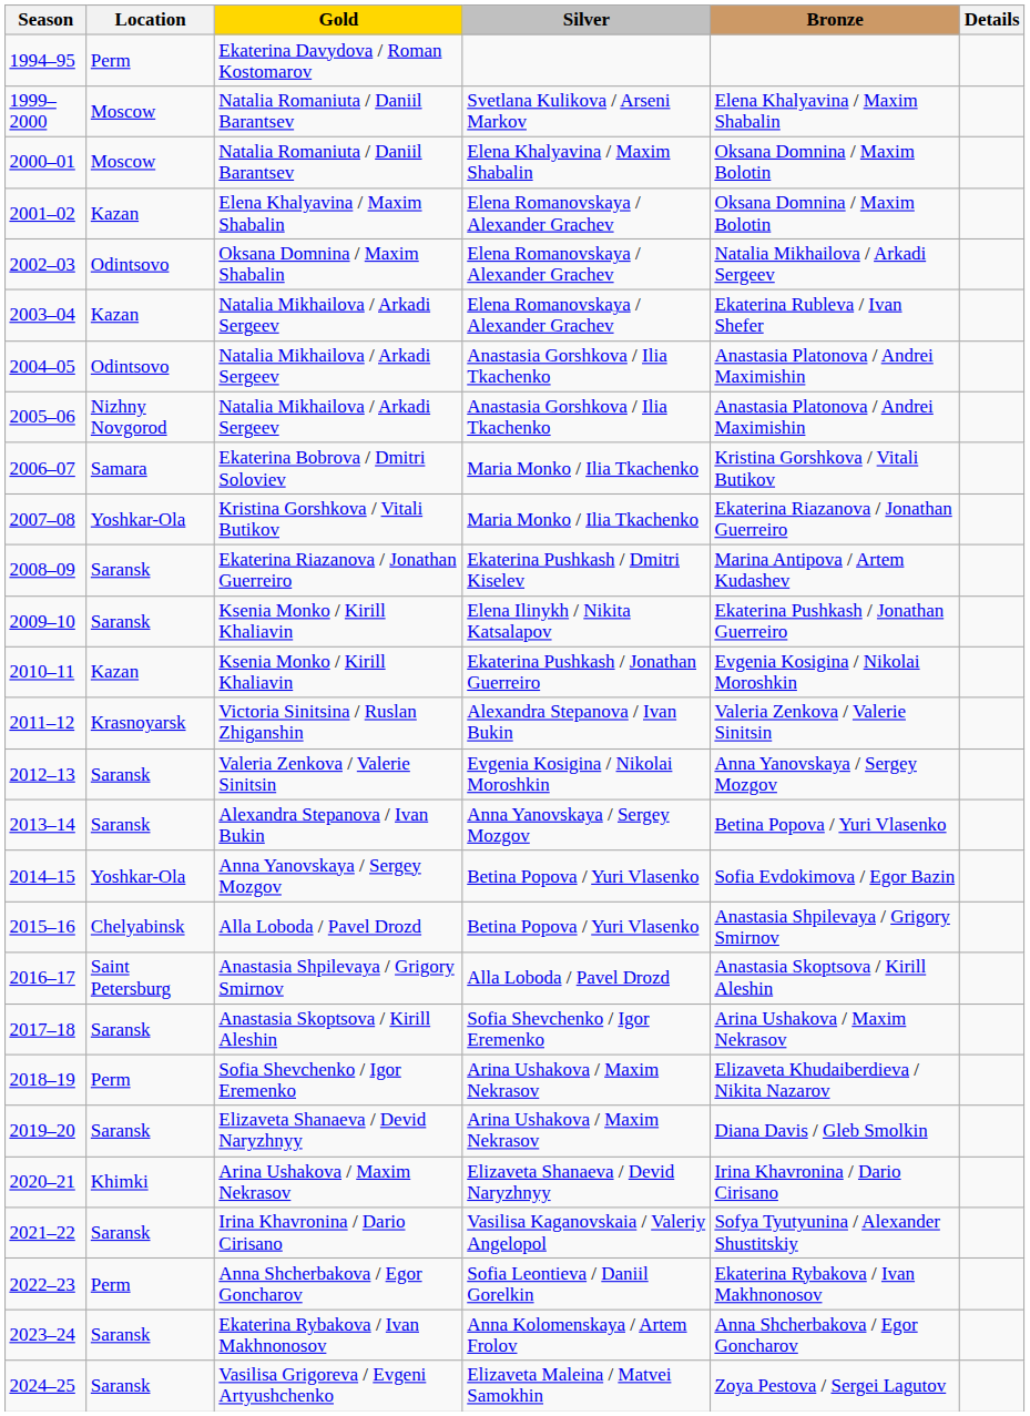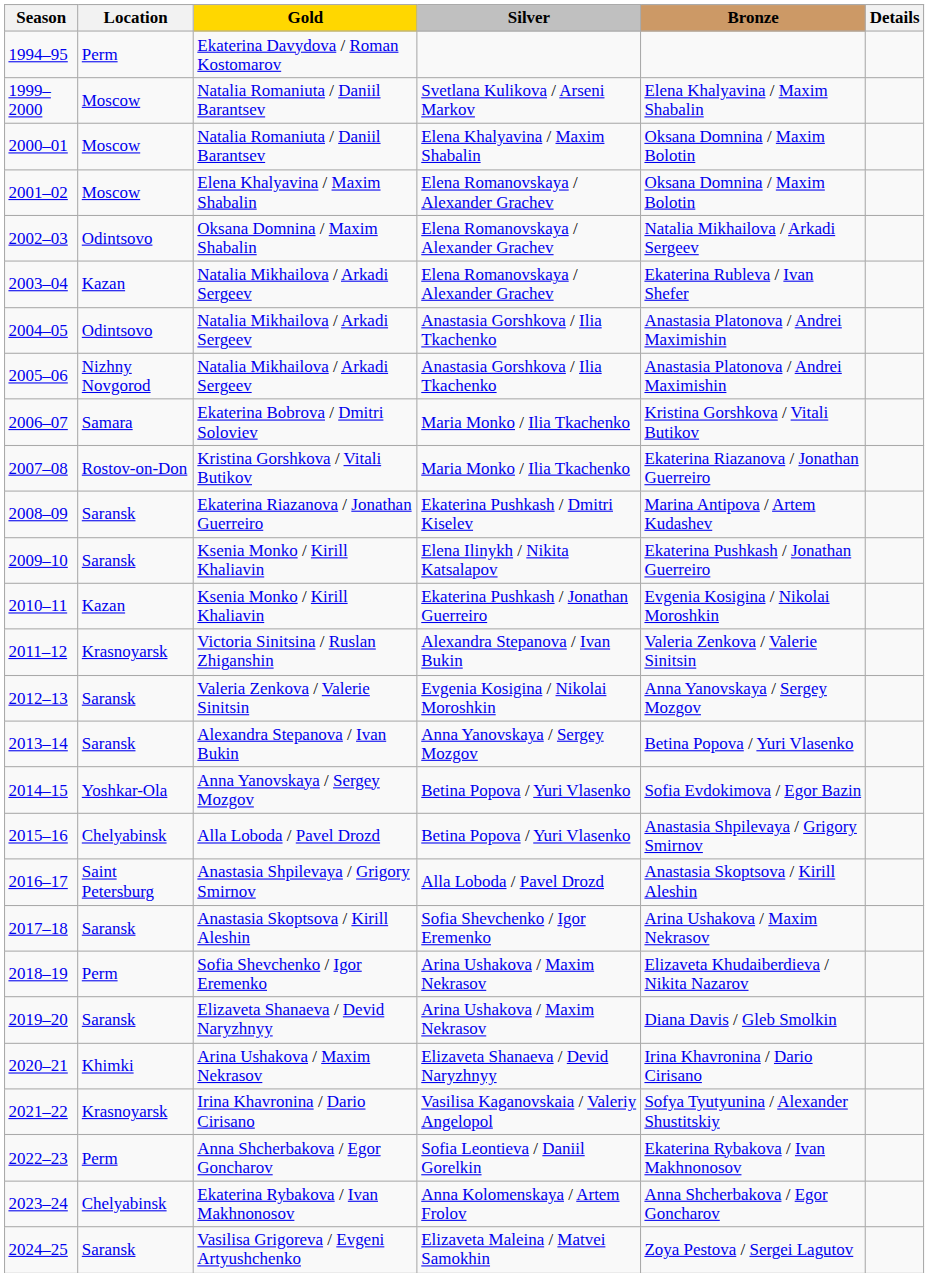 <table class="wikitable">
 <tr>
 <th>Season</th>
 <th>Location</th>
 <td align=center bgcolor=gold><strong>Gold</strong></td>
 <td align=center bgcolor=silver><strong>Silver</strong></td>
 <td align=center bgcolor=cc9966><strong>Bronze</strong></td>
 <th>Details</th>
 </tr>
 <tr>
 <td><a href='#'>1994–95</a></td>
 <td><a href='#'>Perm</a></td>
 <td><a href='#'>Ekaterina Davydova</a> / <a href='#'>Roman Kostomarov</a></td>
 <td></td>
 <td></td>
 <td></td>
 </tr>
 <tr>
 <td><a href='#'>1999–2000</a></td>
 <td><a href='#'>Moscow</a></td>
 <td><a href='#'>Natalia Romaniuta</a> / <a href='#'>Daniil Barantsev</a></td>
 <td><a href='#'>Svetlana Kulikova</a> / <a href='#'>Arseni Markov</a></td>
 <td><a href='#'>Elena Khalyavina</a> / <a href='#'>Maxim Shabalin</a></td>
 <td></td>
 </tr>
 <tr>
 <td><a href='#'>2000–01</a></td>
 <td><a href='#'>Moscow</a></td>
 <td><a href='#'>Natalia Romaniuta</a> / <a href='#'>Daniil Barantsev</a></td>
 <td><a href='#'>Elena Khalyavina</a> / <a href='#'>Maxim Shabalin</a></td>
 <td><a href='#'>Oksana Domnina</a> / <a href='#'>Maxim Bolotin</a></td>
 <td></td>
 </tr>
 <tr>
 <td><a href='#'>2001–02</a></td>
-<td><a href='#'>Kazan</a></td>
+<td><a href='#'>Moscow</a></td>
 <td><a href='#'>Elena Khalyavina</a> / <a href='#'>Maxim Shabalin</a></td>
 <td><a href='#'>Elena Romanovskaya</a> / <a href='#'>Alexander Grachev</a></td>
 <td><a href='#'>Oksana Domnina</a> / <a href='#'>Maxim Bolotin</a></td>
 <td></td>
 </tr>
 <tr>
 <td><a href='#'>2002–03</a></td>
 <td><a href='#'>Odintsovo</a></td>
 <td><a href='#'>Oksana Domnina</a> / <a href='#'>Maxim Shabalin</a></td>
 <td><a href='#'>Elena Romanovskaya</a> / <a href='#'>Alexander Grachev</a></td>
 <td><a href='#'>Natalia Mikhailova</a> / <a href='#'>Arkadi Sergeev</a></td>
 <td></td>
 </tr>
 <tr>
 <td><a href='#'>2003–04</a></td>
 <td><a href='#'>Kazan</a></td>
 <td><a href='#'>Natalia Mikhailova</a> / <a href='#'>Arkadi Sergeev</a></td>
 <td><a href='#'>Elena Romanovskaya</a> / <a href='#'>Alexander Grachev</a></td>
 <td><a href='#'>Ekaterina Rubleva</a> / <a href='#'>Ivan Shefer</a></td>
 <td></td>
 </tr>
 <tr>
 <td><a href='#'>2004–05</a></td>
 <td><a href='#'>Odintsovo</a></td>
 <td><a href='#'>Natalia Mikhailova</a> / <a href='#'>Arkadi Sergeev</a></td>
 <td><a href='#'>Anastasia Gorshkova</a> / <a href='#'>Ilia Tkachenko</a></td>
 <td><a href='#'>Anastasia Platonova</a> / <a href='#'>Andrei Maximishin</a></td>
 <td></td>
 </tr>
 <tr>
 <td><a href='#'>2005–06</a></td>
 <td><a href='#'>Nizhny Novgorod</a></td>
 <td><a href='#'>Natalia Mikhailova</a> / <a href='#'>Arkadi Sergeev</a></td>
 <td><a href='#'>Anastasia Gorshkova</a> / <a href='#'>Ilia Tkachenko</a></td>
 <td><a href='#'>Anastasia Platonova</a> / <a href='#'>Andrei Maximishin</a></td>
 <td></td>
 </tr>
 <tr>
 <td><a href='#'>2006–07</a></td>
 <td><a href='#'>Samara</a></td>
 <td><a href='#'>Ekaterina Bobrova</a> / <a href='#'>Dmitri Soloviev</a></td>
 <td><a href='#'>Maria Monko</a> / <a href='#'>Ilia Tkachenko</a></td>
 <td><a href='#'>Kristina Gorshkova</a> / <a href='#'>Vitali Butikov</a></td>
 <td></td>
 </tr>
 <tr>
 <td><a href='#'>2007–08</a></td>
-<td><a href='#'>Yoshkar-Ola</a></td>
+<td><a href='#'>Rostov-on-Don</a></td>
 <td><a href='#'>Kristina Gorshkova</a> / <a href='#'>Vitali Butikov</a></td>
 <td><a href='#'>Maria Monko</a> / <a href='#'>Ilia Tkachenko</a></td>
 <td><a href='#'>Ekaterina Riazanova</a> / <a href='#'>Jonathan Guerreiro</a></td>
 <td></td>
 </tr>
 <tr>
 <td><a href='#'>2008–09</a></td>
 <td><a href='#'>Saransk</a></td>
 <td><a href='#'>Ekaterina Riazanova</a> / <a href='#'>Jonathan Guerreiro</a></td>
 <td><a href='#'>Ekaterina Pushkash</a> / <a href='#'>Dmitri Kiselev</a></td>
 <td><a href='#'>Marina Antipova</a> / <a href='#'>Artem Kudashev</a></td>
 <td></td>
 </tr>
 <tr>
 <td><a href='#'>2009–10</a></td>
 <td><a href='#'>Saransk</a></td>
 <td><a href='#'>Ksenia Monko</a> / <a href='#'>Kirill Khaliavin</a></td>
 <td><a href='#'>Elena Ilinykh</a> / <a href='#'>Nikita Katsalapov</a></td>
 <td><a href='#'>Ekaterina Pushkash</a> / <a href='#'>Jonathan Guerreiro</a></td>
 <td></td>
 </tr>
 <tr>
 <td><a href='#'>2010–11</a></td>
 <td><a href='#'>Kazan</a></td>
 <td><a href='#'>Ksenia Monko</a> / <a href='#'>Kirill Khaliavin</a></td>
 <td><a href='#'>Ekaterina Pushkash</a> / <a href='#'>Jonathan Guerreiro</a></td>
 <td><a href='#'>Evgenia Kosigina</a> / <a href='#'>Nikolai Moroshkin</a></td>
 <td></td>
 </tr>
 <tr>
 <td><a href='#'>2011–12</a></td>
 <td><a href='#'>Krasnoyarsk</a></td>
 <td><a href='#'>Victoria Sinitsina</a> / <a href='#'>Ruslan Zhiganshin</a></td>
 <td><a href='#'>Alexandra Stepanova</a> / <a href='#'>Ivan Bukin</a></td>
 <td><a href='#'>Valeria Zenkova</a> / <a href='#'>Valerie Sinitsin</a></td>
 <td></td>
 </tr>
 <tr>
 <td><a href='#'>2012–13</a></td>
 <td><a href='#'>Saransk</a></td>
 <td><a href='#'>Valeria Zenkova</a> / <a href='#'>Valerie Sinitsin</a></td>
 <td><a href='#'>Evgenia Kosigina</a> / <a href='#'>Nikolai Moroshkin</a></td>
 <td><a href='#'>Anna Yanovskaya</a> / <a href='#'>Sergey Mozgov</a></td>
 <td></td>
 </tr>
 <tr>
 <td><a href='#'>2013–14</a></td>
 <td><a href='#'>Saransk</a></td>
 <td><a href='#'>Alexandra Stepanova</a> / <a href='#'>Ivan Bukin</a></td>
 <td><a href='#'>Anna Yanovskaya</a> / <a href='#'>Sergey Mozgov</a></td>
 <td><a href='#'>Betina Popova</a> / <a href='#'>Yuri Vlasenko</a></td>
 <td></td>
 </tr>
 <tr>
 <td><a href='#'>2014–15</a></td>
 <td><a href='#'>Yoshkar-Ola</a></td>
 <td><a href='#'>Anna Yanovskaya</a> / <a href='#'>Sergey Mozgov</a></td>
 <td><a href='#'>Betina Popova</a> / <a href='#'>Yuri Vlasenko</a></td>
 <td><a href='#'>Sofia Evdokimova</a> / <a href='#'>Egor Bazin</a></td>
 <td></td>
 </tr>
 <tr>
 <td><a href='#'>2015–16</a></td>
 <td><a href='#'>Chelyabinsk</a></td>
 <td><a href='#'>Alla Loboda</a> / <a href='#'>Pavel Drozd</a></td>
 <td><a href='#'>Betina Popova</a> / <a href='#'>Yuri Vlasenko</a></td>
 <td><a href='#'>Anastasia Shpilevaya</a> / <a href='#'>Grigory Smirnov</a></td>
 <td></td>
 </tr>
 <tr>
 <td><a href='#'>2016–17</a></td>
 <td><a href='#'>Saint Petersburg</a></td>
 <td><a href='#'>Anastasia Shpilevaya</a> / <a href='#'>Grigory Smirnov</a></td>
 <td><a href='#'>Alla Loboda</a> / <a href='#'>Pavel Drozd</a></td>
 <td><a href='#'>Anastasia Skoptsova</a> / <a href='#'>Kirill Aleshin</a></td>
 <td></td>
 </tr>
 <tr>
 <td><a href='#'>2017–18</a></td>
 <td><a href='#'>Saransk</a></td>
 <td><a href='#'>Anastasia Skoptsova</a> / <a href='#'>Kirill Aleshin</a></td>
 <td><a href='#'>Sofia Shevchenko</a> / <a href='#'>Igor Eremenko</a></td>
 <td><a href='#'>Arina Ushakova</a> / <a href='#'>Maxim Nekrasov</a></td>
 <td></td>
 </tr>
 <tr>
 <td><a href='#'>2018–19</a></td>
 <td><a href='#'>Perm</a></td>
 <td><a href='#'>Sofia Shevchenko</a> / <a href='#'>Igor Eremenko</a></td>
 <td><a href='#'>Arina Ushakova</a> / <a href='#'>Maxim Nekrasov</a></td>
 <td><a href='#'>Elizaveta Khudaiberdieva</a> / <a href='#'>Nikita Nazarov</a></td>
 <td></td>
 </tr>
 <tr>
 <td><a href='#'>2019–20</a></td>
 <td><a href='#'>Saransk</a></td>
 <td><a href='#'>Elizaveta Shanaeva</a> / <a href='#'>Devid Naryzhnyy</a></td>
 <td><a href='#'>Arina Ushakova</a> / <a href='#'>Maxim Nekrasov</a></td>
 <td><a href='#'>Diana Davis</a> / <a href='#'>Gleb Smolkin</a></td>
 <td></td>
 </tr>
 <tr>
 <td><a href='#'>2020–21</a></td>
 <td><a href='#'>Khimki</a></td>
 <td><a href='#'>Arina Ushakova</a> / <a href='#'>Maxim Nekrasov</a></td>
 <td><a href='#'>Elizaveta Shanaeva</a> / <a href='#'>Devid Naryzhnyy</a></td>
 <td><a href='#'>Irina Khavronina</a> / <a href='#'>Dario Cirisano</a></td>
 <td></td>
 </tr>
 <tr>
 <td><a href='#'>2021–22</a></td>
-<td><a href='#'>Saransk</a></td>
+<td><a href='#'>Krasnoyarsk</a></td>
 <td><a href='#'>Irina Khavronina</a> / <a href='#'>Dario Cirisano</a></td>
 <td><a href='#'>Vasilisa Kaganovskaia</a> / <a href='#'>Valeriy Angelopol</a></td>
 <td><a href='#'>Sofya Tyutyunina</a> / <a href='#'>Alexander Shustitskiy</a></td>
 <td></td>
 </tr>
 <tr>
 <td><a href='#'>2022–23</a></td>
 <td><a href='#'>Perm</a></td>
 <td><a href='#'>Anna Shcherbakova</a> / <a href='#'>Egor Goncharov</a></td>
 <td><a href='#'>Sofia Leontieva</a> / <a href='#'>Daniil Gorelkin</a></td>
 <td><a href='#'>Ekaterina Rybakova</a> / <a href='#'>Ivan Makhnonosov</a></td>
 <td></td>
 </tr>
 <tr>
 <td><a href='#'>2023–24</a></td>
-<td><a href='#'>Saransk</a></td>
+<td><a href='#'>Chelyabinsk</a></td>
 <td><a href='#'>Ekaterina Rybakova</a> / <a href='#'>Ivan Makhnonosov</a></td>
 <td><a href='#'>Anna Kolomenskaya</a> / <a href='#'>Artem Frolov</a></td>
 <td><a href='#'>Anna Shcherbakova</a> / <a href='#'>Egor Goncharov</a></td>
 <td></td>
 </tr>
 <tr>
 <td><a href='#'>2024–25</a></td>
 <td><a href='#'>Saransk</a></td>
 <td><a href='#'>Vasilisa Grigoreva</a> / <a href='#'>Evgeni Artyushchenko</a></td>
 <td><a href='#'>Elizaveta Maleina</a> / <a href='#'>Matvei Samokhin</a></td>
 <td><a href='#'>Zoya Pestova</a> / <a href='#'>Sergei Lagutov</a></td>
 <td></td>
 </tr>
 </table>
